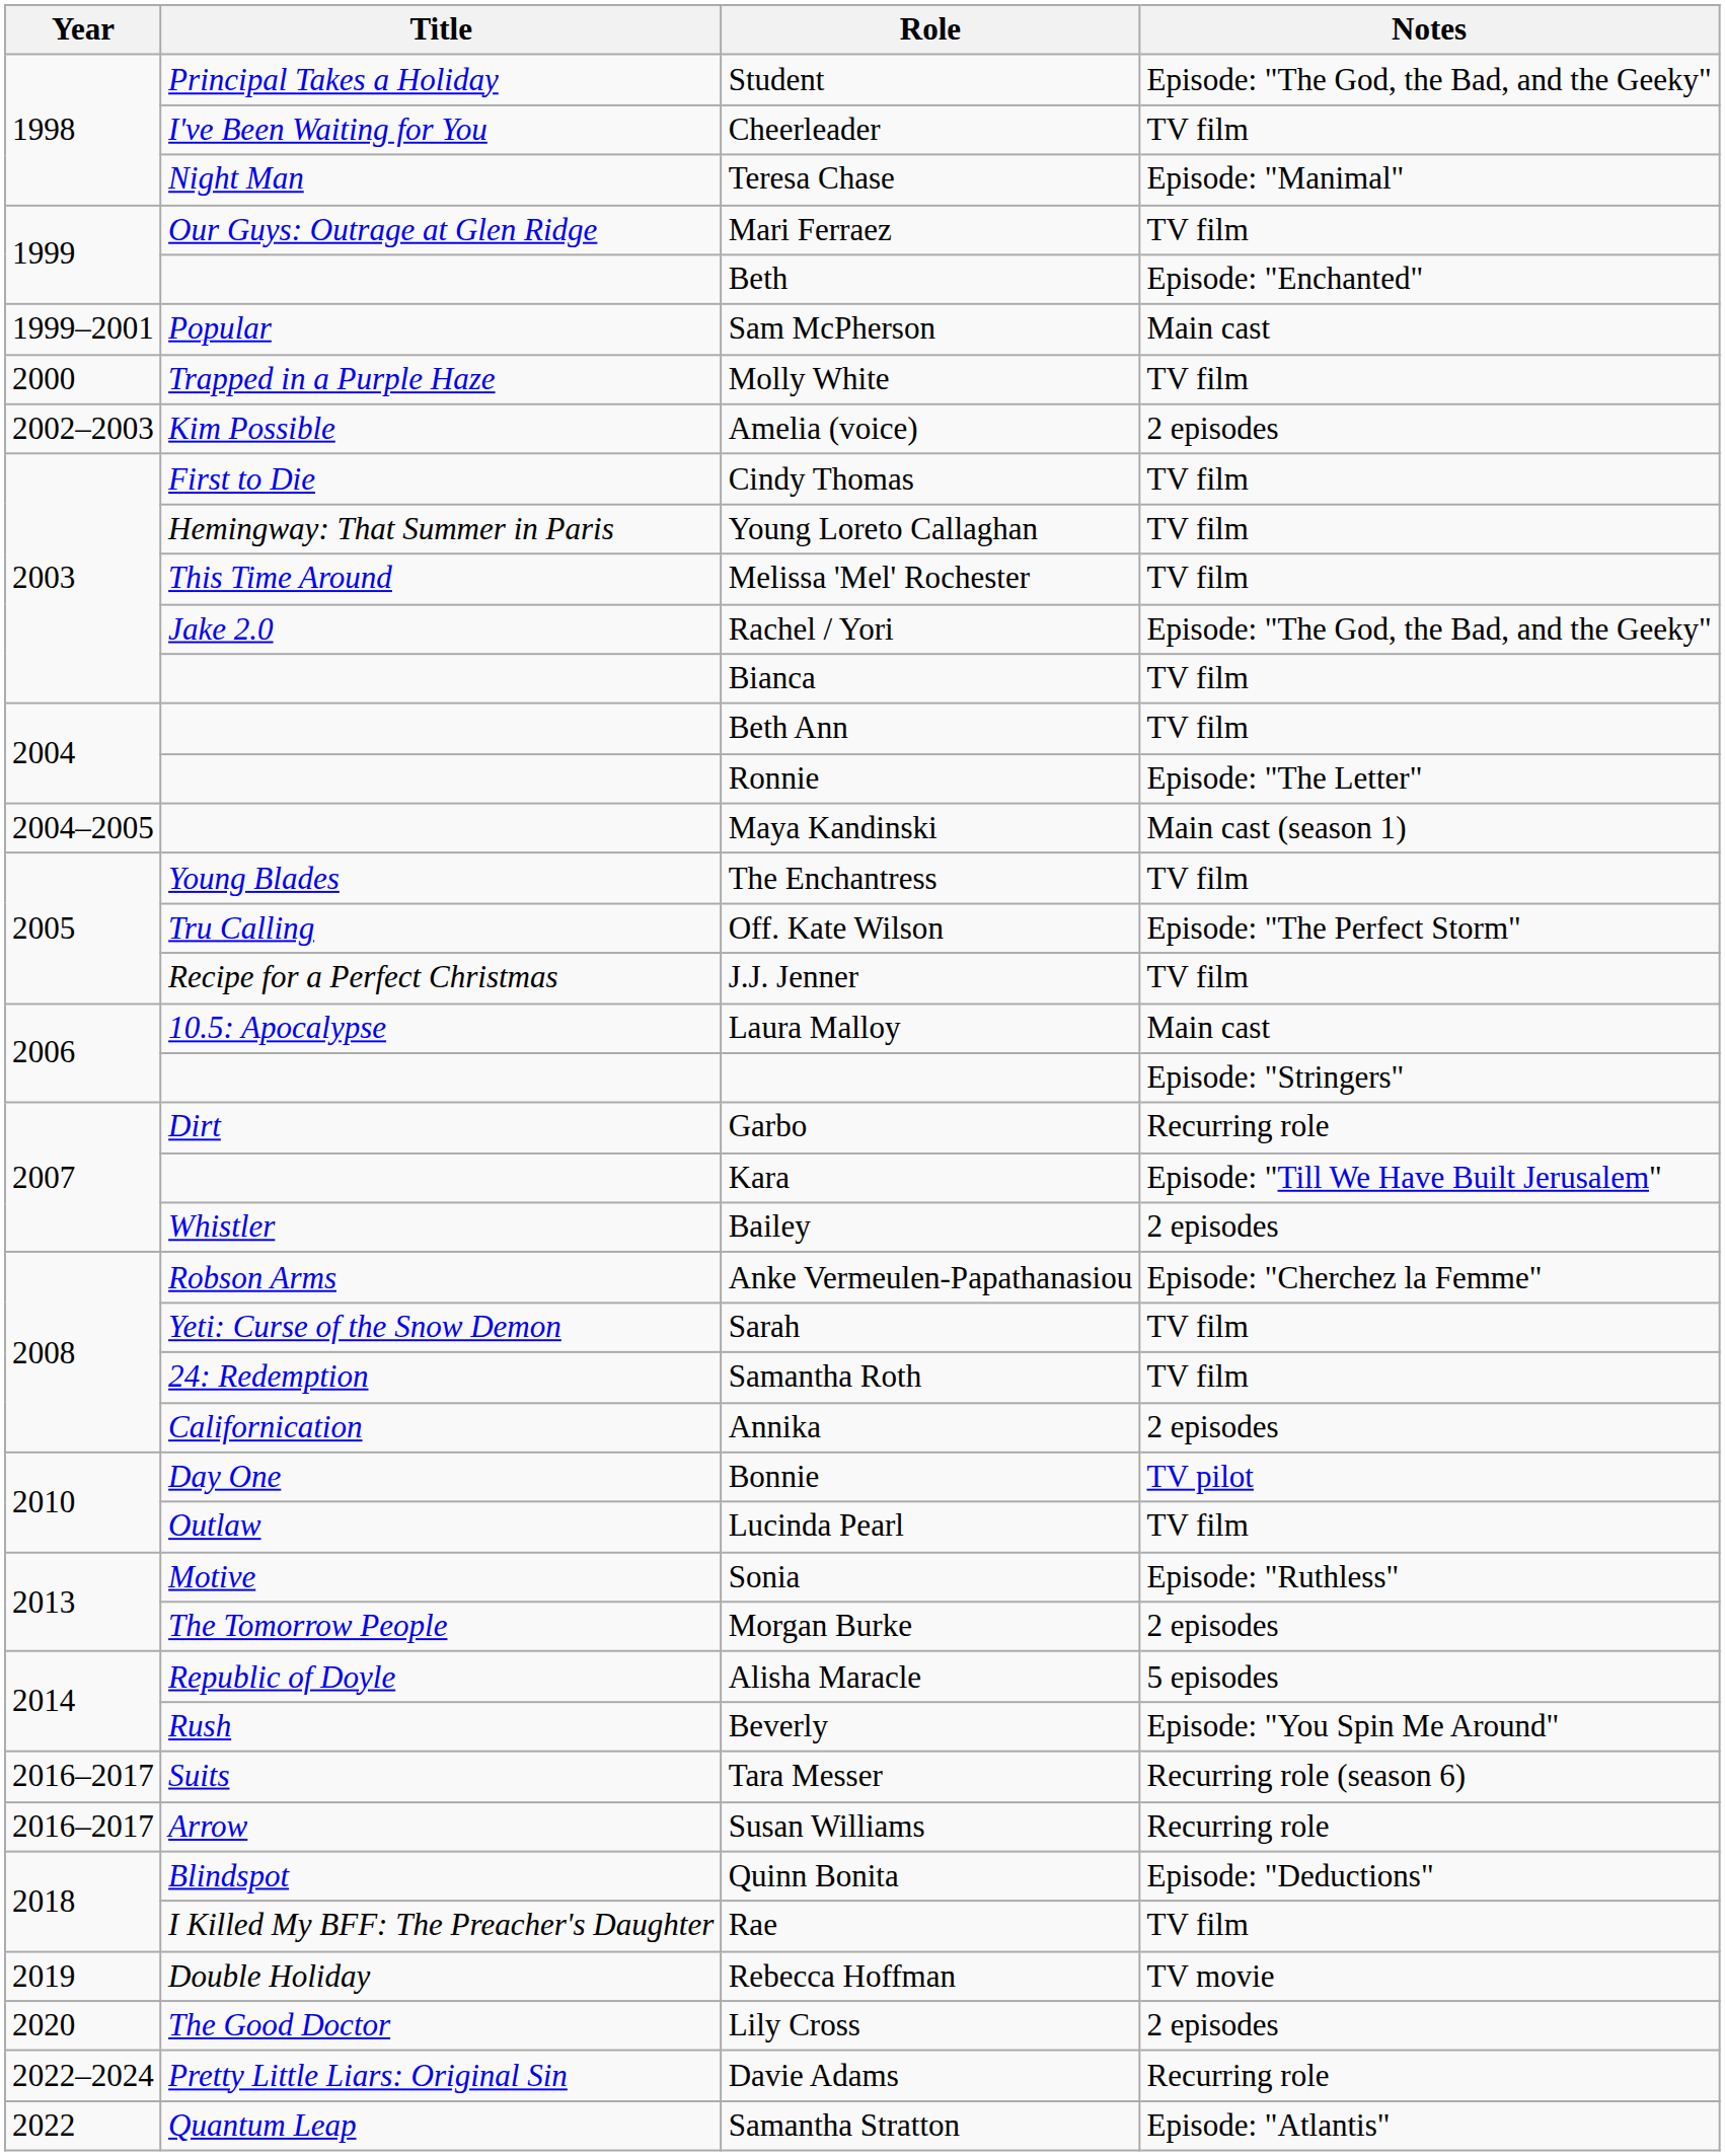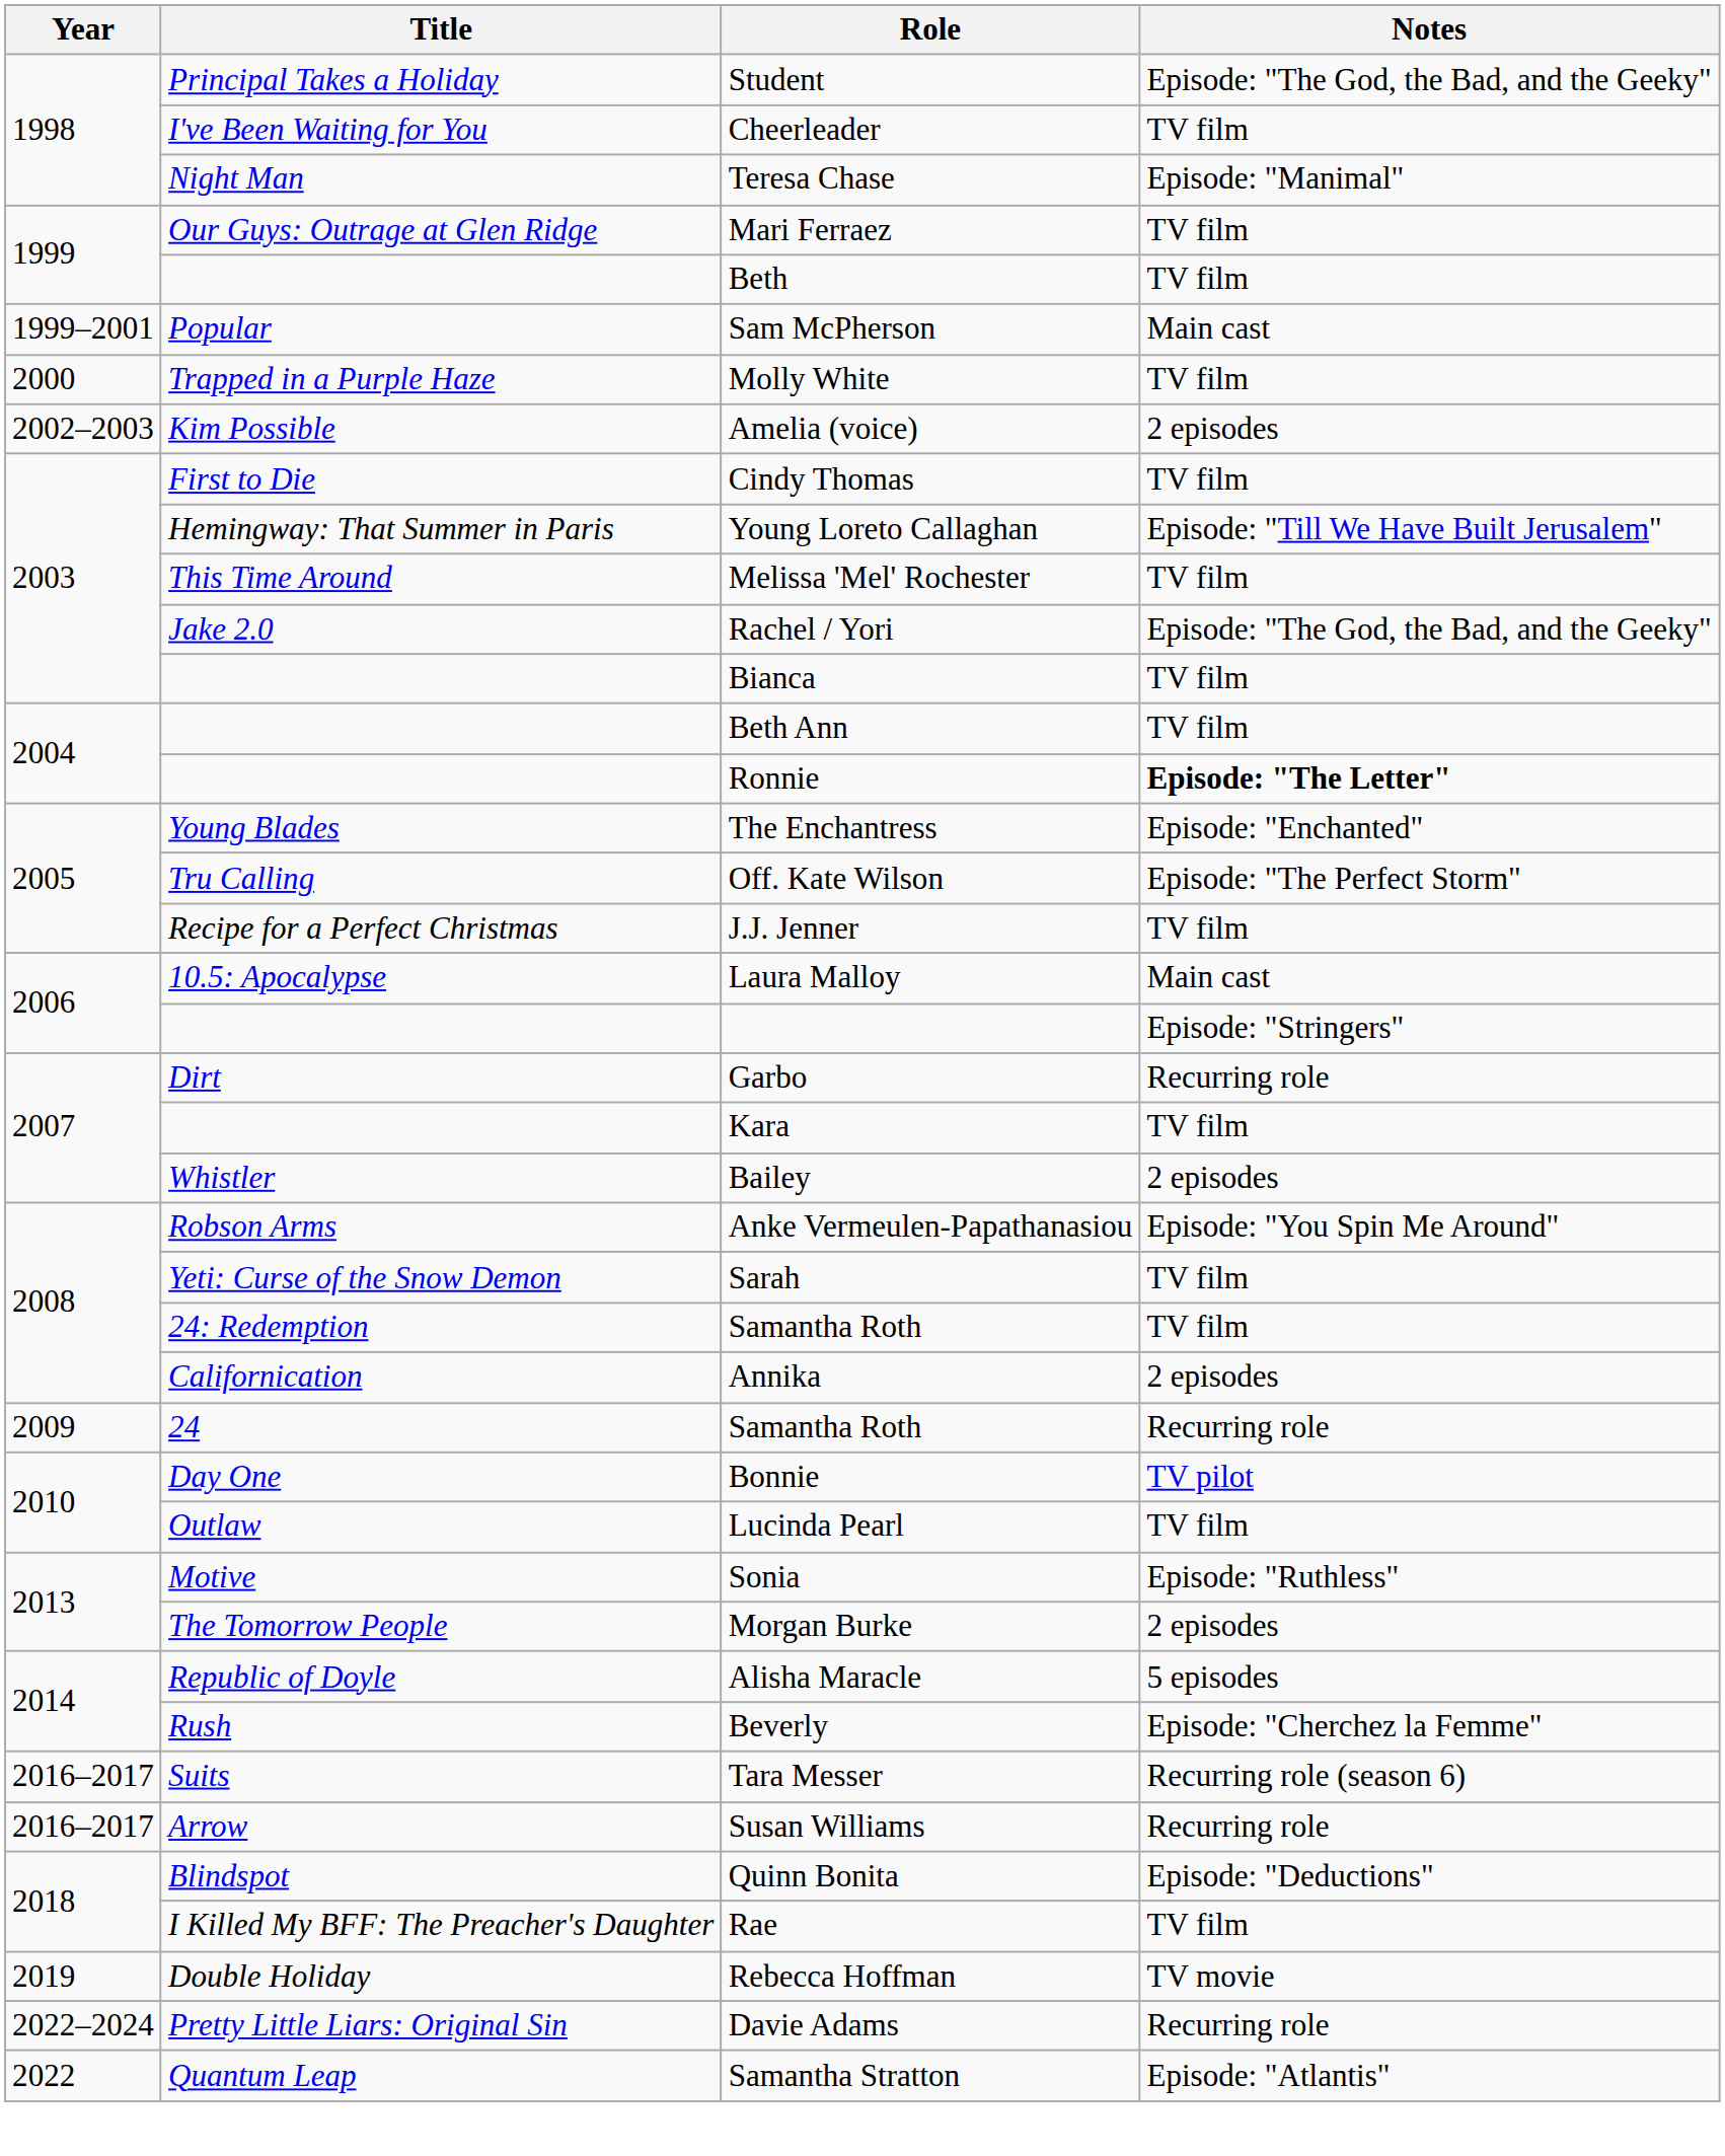 <table class="wikitable sortable">
 <tr>
 <th>Year</th>
 <th>Title</th>
 <th>Role</th>
 <th class="unsortable">Notes</th>
 </tr>
 <tr>
 <td rowspan="3">1998</td>
 <td><em><a href='#'>Principal Takes a Holiday</a></em></td>
 <td>Student</td>
 <td>Episode: "The God, the Bad, and the Geeky"</td>
 </tr>
 <tr>
 <td><em><a href='#'>I've Been Waiting for You</a></em></td>
 <td>Cheerleader</td>
 <td>TV film</td>
 </tr>
 <tr>
 <td><em><a href='#'>Night Man</a></em></td>
 <td>Teresa Chase</td>
 <td>Episode: "Manimal"</td>
 </tr>
 <tr>
 <td rowspan="2">1999</td>
 <td><em><a href='#'>Our Guys: Outrage at Glen Ridge</a></em></td>
 <td>Mari Ferraez</td>
 <td>TV film</td>
 </tr>
 <tr>
 <td><em></em></td>
 <td>Beth</td>
-<td>Episode: "Enchanted"</td>
+<td>TV film</td>
 </tr>
 <tr>
 <td>1999–2001</td>
 <td><em><a href='#'>Popular</a></em></td>
 <td>Sam McPherson</td>
 <td>Main cast</td>
 </tr>
 <tr>
 <td>2000</td>
 <td><em><a href='#'>Trapped in a Purple Haze</a></em></td>
 <td>Molly White</td>
 <td>TV film</td>
 </tr>
 <tr>
 <td>2002–2003</td>
 <td><em><a href='#'>Kim Possible</a></em></td>
 <td>Amelia (voice)</td>
 <td>2 episodes</td>
 </tr>
 <tr>
 <td rowspan="5">2003</td>
 <td><em><a href='#'>First to Die</a></em></td>
 <td>Cindy Thomas</td>
 <td>TV film</td>
 </tr>
 <tr>
 <td><em>Hemingway: That Summer in Paris</em></td>
 <td>Young Loreto Callaghan</td>
-<td>TV film</td>
+<td>Episode: "<a href='#'>Till We Have Built Jerusalem</a>"</td>
 </tr>
 <tr>
 <td><em><a href='#'>This Time Around</a></em></td>
 <td>Melissa 'Mel' Rochester</td>
 <td>TV film</td>
 </tr>
 <tr>
 <td><em><a href='#'>Jake 2.0</a></em></td>
 <td>Rachel / Yori</td>
 <td>Episode: "The God, the Bad, and the Geeky"</td>
 </tr>
 <tr>
 <td><em></em></td>
 <td>Bianca</td>
 <td>TV film</td>
 </tr>
 <tr>
 <td rowspan="2">2004</td>
 <td><em></em></td>
 <td>Beth Ann</td>
 <td>TV film</td>
 </tr>
 <tr>
 <td><em></em></td>
 <td>Ronnie</td>
-<td>Episode: "The Letter"</td>
-</tr>
-<tr>
-<td>2004–2005</td>
-<td><em></em></td>
-<td>Maya Kandinski</td>
-<td>Main cast (season 1)</td>
+<td><strong>Episode: "The Letter"</strong></td>
 </tr>
 <tr>
 <td rowspan="3">2005</td>
 <td><em><a href='#'>Young Blades</a></em></td>
 <td>The Enchantress</td>
-<td>TV film</td>
+<td>Episode: "Enchanted"</td>
 </tr>
 <tr>
 <td><em><a href='#'>Tru Calling</a></em></td>
 <td>Off. Kate Wilson</td>
 <td>Episode: "The Perfect Storm"</td>
 </tr>
 <tr>
 <td><em>Recipe for a Perfect Christmas</em></td>
 <td>J.J. Jenner</td>
 <td>TV film</td>
 </tr>
 <tr>
 <td rowspan="2">2006</td>
 <td><em><a href='#'>10.5: Apocalypse</a></em></td>
 <td>Laura Malloy</td>
 <td>Main cast</td>
 </tr>
 <tr>
 <td><em></em></td>
 <td></td>
 <td>Episode: "Stringers"</td>
 </tr>
 <tr>
 <td rowspan="3">2007</td>
 <td><em><a href='#'>Dirt</a></em></td>
 <td>Garbo</td>
 <td>Recurring role</td>
 </tr>
 <tr>
 <td><em></em></td>
 <td>Kara</td>
-<td>Episode: "<a href='#'>Till We Have Built Jerusalem</a>"</td>
+<td>TV film</td>
 </tr>
 <tr>
 <td><em><a href='#'>Whistler</a></em></td>
 <td>Bailey</td>
 <td>2 episodes</td>
 </tr>
 <tr>
 <td rowspan="4">2008</td>
 <td><em><a href='#'>Robson Arms</a></em></td>
 <td>Anke Vermeulen-Papathanasiou</td>
-<td>Episode: "Cherchez la Femme"</td>
+<td>Episode: "You Spin Me Around"</td>
 </tr>
 <tr>
 <td><em><a href='#'>Yeti: Curse of the Snow Demon</a></em></td>
 <td>Sarah</td>
 <td>TV film</td>
 </tr>
 <tr>
 <td><em><a href='#'>24: Redemption</a></em></td>
 <td>Samantha Roth</td>
 <td>TV film</td>
 </tr>
 <tr>
 <td><em><a href='#'>Californication</a></em></td>
 <td>Annika</td>
 <td>2 episodes</td>
+</tr>
+<tr>
+<td>2009</td>
+<td><em><a href='#'>24</a></em></td>
+<td>Samantha Roth</td>
+<td>Recurring role</td>
 </tr>
 <tr>
 <td rowspan="2">2010</td>
 <td><em><a href='#'>Day One</a></em></td>
 <td>Bonnie</td>
 <td><a href='#'>TV pilot</a></td>
 </tr>
 <tr>
 <td><em><a href='#'>Outlaw</a></em></td>
 <td>Lucinda Pearl</td>
 <td>TV film</td>
 </tr>
 <tr>
 <td rowspan="2">2013</td>
 <td><em><a href='#'>Motive</a></em></td>
 <td>Sonia</td>
 <td>Episode: "Ruthless"</td>
 </tr>
 <tr>
 <td data-sort-value="Tomorrow People, The"><em><a href='#'>The Tomorrow People</a></em></td>
 <td>Morgan Burke</td>
 <td>2 episodes</td>
 </tr>
 <tr>
 <td rowspan="2">2014</td>
 <td><em> <a href='#'>Republic of Doyle</a></em></td>
 <td>Alisha Maracle</td>
 <td>5 episodes</td>
 </tr>
 <tr>
 <td><em><a href='#'>Rush</a></em></td>
 <td>Beverly</td>
-<td>Episode: "You Spin Me Around"</td>
+<td>Episode: "Cherchez la Femme"</td>
 </tr>
 <tr>
 <td>2016–2017</td>
 <td><em><a href='#'>Suits</a></em></td>
 <td>Tara Messer</td>
 <td>Recurring role (season 6)</td>
 </tr>
 <tr>
 <td>2016–2017</td>
 <td><em><a href='#'>Arrow</a></em></td>
 <td>Susan Williams</td>
 <td>Recurring role</td>
 </tr>
 <tr>
 <td rowspan="2">2018</td>
 <td><em><a href='#'>Blindspot</a></em></td>
 <td>Quinn Bonita</td>
 <td>Episode: "Deductions"</td>
 </tr>
 <tr>
 <td><em>I Killed My BFF: The Preacher's Daughter</em></td>
 <td>Rae</td>
 <td>TV film</td>
 </tr>
 <tr>
 <td>2019</td>
 <td><em>Double Holiday</em></td>
 <td>Rebecca Hoffman</td>
 <td>TV movie</td>
 </tr>
 <tr>
-<td>2020</td>
-<td data-sort-value="Good Doctor, The"><em><a href='#'>The Good Doctor</a></em></td>
-<td>Lily Cross</td>
-<td>2 episodes</td>
-</tr>
-<tr>
 <td>2022–2024</td>
 <td><em><a href='#'>Pretty Little Liars: Original Sin</a></em></td>
 <td>Davie Adams</td>
 <td>Recurring role</td>
 </tr>
 <tr>
 <td>2022</td>
 <td><em><a href='#'>Quantum Leap</a></em></td>
 <td>Samantha Stratton</td>
 <td>Episode: "Atlantis"</td>
 </tr>
 </table>
